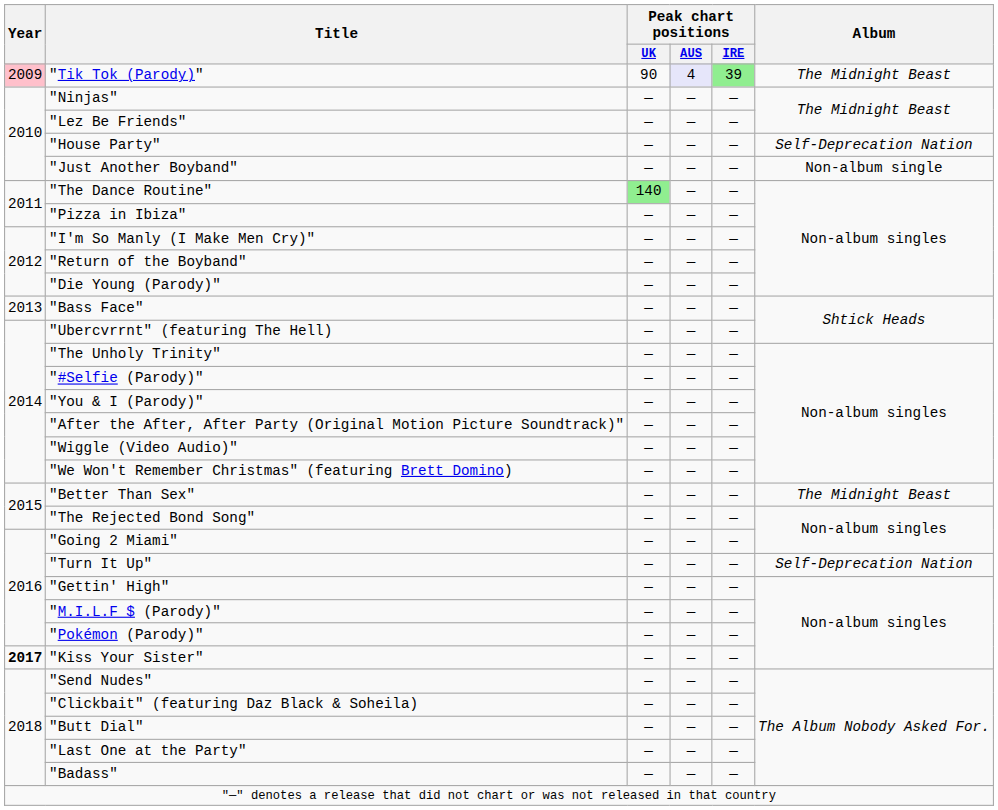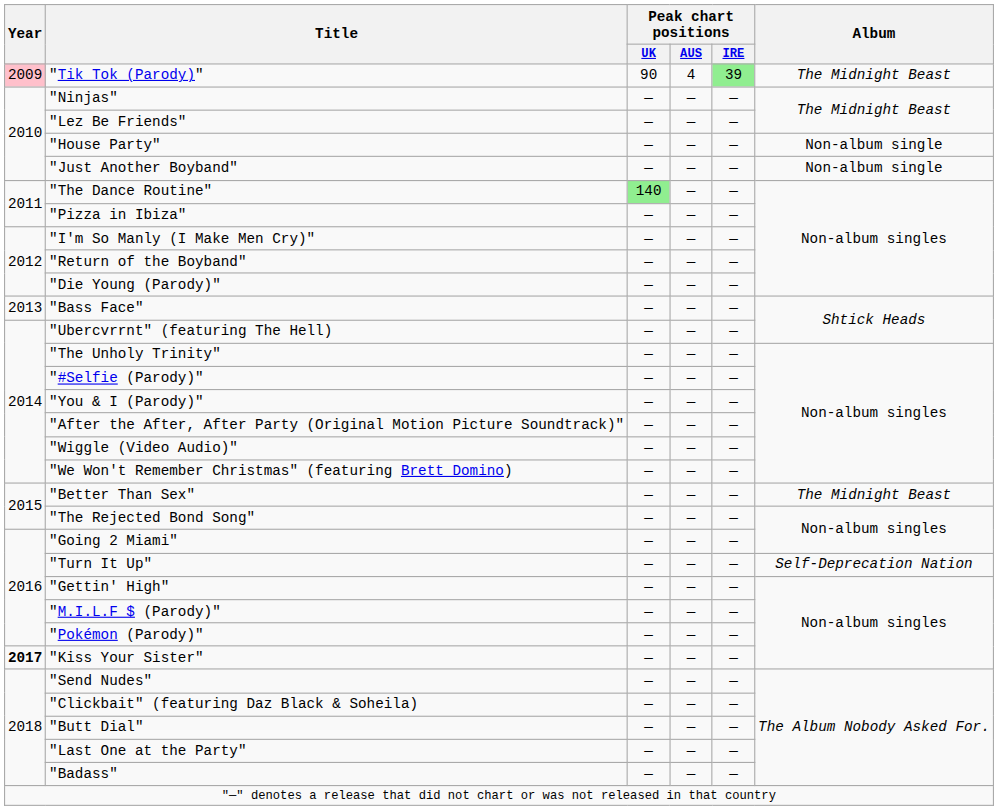 <table class="wikitable">
 <tr>
 <th rowspan="2">Year</th>
 <th rowspan="2">Title</th>
 <th colspan="3">Peak chart positions</th>
 <th rowspan="2">Album</th>
 </tr>
 <tr>
 <th style="width:3em;font-size:85%"><a href='#'>UK</a><br></th>
 <th style="width:3em;font-size:85%"><a href='#'>AUS</a><br></th>
 <th style="width:3em;font-size:85%"><a href='#'>IRE</a><br></th>
 </tr>
 <tr>
 <td style="background: pink;">2009</td>
 <td>"<a href='#'>Tik Tok (Parody)</a>"</td>
 <td align=center>90</td>
-<td align=center style="background: lavender;">4</td>
+<td align=center>4</td>
 <td align=center style="background: lightgreen;">39</td>
 <td style="text-align:center;"><em>The Midnight Beast</em></td>
 </tr>
 <tr>
 <td rowspan="4">2010</td>
 <td>"Ninjas"</td>
 <td align=center>—</td>
 <td align=center>—</td>
 <td align=center>—</td>
 <td rowspan="2" style="text-align:center;"><em>The Midnight Beast</em></td>
 </tr>
 <tr>
 <td>"Lez Be Friends"</td>
 <td align=center>—</td>
 <td align=center>—</td>
 <td align=center>—</td>
 </tr>
 <tr>
 <td>"House Party"</td>
 <td align=center>—</td>
 <td align=center>—</td>
 <td align=center>—</td>
-<td style="text-align:center;"><em>Self-Deprecation Nation</em></td>
+<td style="text-align:center;">Non-album single</td>
 </tr>
 <tr>
 <td>"Just Another Boyband"</td>
 <td align=center>—</td>
 <td align=center>—</td>
 <td align=center>—</td>
 <td style="text-align:center;">Non-album single</td>
 </tr>
 <tr>
 <td rowspan="2">2011</td>
 <td>"The Dance Routine"</td>
 <td align=center style="background: lightgreen;">140</td>
 <td align=center>—</td>
 <td align=center>—</td>
 <td rowspan="5" style="text-align:center;">Non-album singles</td>
 </tr>
 <tr>
 <td>"Pizza in Ibiza"</td>
 <td align=center>—</td>
 <td align=center>—</td>
 <td align=center>—</td>
 </tr>
 <tr>
 <td rowspan="3">2012</td>
 <td>"I'm So Manly (I Make Men Cry)"</td>
 <td align=center>—</td>
 <td align=center>—</td>
 <td align=center>—</td>
 </tr>
 <tr>
 <td>"Return of the Boyband"</td>
 <td align=center>—</td>
 <td align=center>—</td>
 <td align=center>—</td>
 </tr>
 <tr>
 <td>"Die Young (Parody)"</td>
 <td align=center>—</td>
 <td align=center>—</td>
 <td align=center>—</td>
 </tr>
 <tr>
 <td>2013</td>
 <td>"Bass Face"</td>
 <td align=center>—</td>
 <td align=center>—</td>
 <td align=center>—</td>
 <td rowspan="2" style="text-align:center;"><em>Shtick Heads</em></td>
 </tr>
 <tr>
 <td rowspan="7">2014</td>
 <td>"Ubercvrrnt" (featuring The Hell)</td>
 <td align=center>—</td>
 <td align=center>—</td>
 <td align=center>—</td>
 </tr>
 <tr>
 <td>"The Unholy Trinity"</td>
 <td align=center>—</td>
 <td align=center>—</td>
 <td align=center>—</td>
 <td rowspan="6" style="text-align:center;">Non-album singles</td>
 </tr>
 <tr>
 <td>"<a href='#'>#Selfie</a> (Parody)"</td>
 <td align=center>—</td>
 <td align=center>—</td>
 <td align=center>—</td>
 </tr>
 <tr>
 <td>"You & I (Parody)"</td>
 <td align=center>—</td>
 <td align=center>—</td>
 <td align=center>—</td>
 </tr>
 <tr>
 <td>"After the After, After Party (Original Motion Picture Soundtrack)"</td>
 <td align=center>—</td>
 <td align=center>—</td>
 <td align=center>—</td>
 </tr>
 <tr>
 <td>"Wiggle (Video Audio)"</td>
 <td align=center>—</td>
 <td align=center>—</td>
 <td align=center>—</td>
 </tr>
 <tr>
 <td>"We Won't Remember Christmas" (featuring <a href='#'>Brett Domino</a>)</td>
 <td align=center>—</td>
 <td align=center>—</td>
 <td align=center>—</td>
 </tr>
 <tr>
 <td rowspan="2">2015</td>
 <td>"Better Than Sex"</td>
 <td align=center>—</td>
 <td align=center>—</td>
 <td align=center>—</td>
 <td style="text-align:center;"><em>The Midnight Beast</em></td>
 </tr>
 <tr>
 <td>"The Rejected Bond Song"</td>
 <td align=center>—</td>
 <td align=center>—</td>
 <td align=center>—</td>
 <td rowspan="2" style="text-align:center;">Non-album singles</td>
 </tr>
 <tr>
 <td rowspan="5">2016</td>
 <td>"Going 2 Miami"</td>
 <td align=center>—</td>
 <td align=center>—</td>
 <td align=center>—</td>
 </tr>
 <tr>
 <td>"Turn It Up"</td>
 <td align=center>—</td>
 <td align=center>—</td>
 <td align=center>—</td>
 <td style="text-align:center;"><em>Self-Deprecation Nation</em></td>
 </tr>
 <tr>
 <td>"Gettin' High"</td>
 <td align=center>—</td>
 <td align=center>—</td>
 <td align=center>—</td>
 <td rowspan="4" style="text-align:center;">Non-album singles</td>
 </tr>
 <tr>
 <td>"<a href='#'>M.I.L.F $</a> (Parody)"</td>
 <td align=center>—</td>
 <td align=center>—</td>
 <td align=center>—</td>
 </tr>
 <tr>
 <td>"<a href='#'>Pokémon</a> (Parody)"</td>
 <td align=center>—</td>
 <td align=center>—</td>
 <td align=center>—</td>
 </tr>
 <tr>
 <td><strong>2017</strong></td>
 <td>"Kiss Your Sister"</td>
 <td align=center>—</td>
 <td align=center>—</td>
 <td align=center>—</td>
 </tr>
 <tr>
 <td rowspan="5">2018</td>
 <td>"Send Nudes"</td>
 <td align=center>—</td>
 <td align=center>—</td>
 <td align=center>—</td>
 <td rowspan="5" style="text-align:center;"><em>The Album Nobody Asked For.</em></td>
 </tr>
 <tr>
 <td>"Clickbait" (featuring Daz Black & Soheila)</td>
 <td align=center>—</td>
 <td align=center>—</td>
 <td align=center>—</td>
 </tr>
 <tr>
 <td>"Butt Dial"</td>
 <td align=center>—</td>
 <td align=center>—</td>
 <td align=center>—</td>
 </tr>
 <tr>
 <td>"Last One at the Party"</td>
 <td align=center>—</td>
 <td align=center>—</td>
 <td align=center>—</td>
 </tr>
 <tr>
 <td>"Badass"</td>
 <td align=center>—</td>
 <td align=center>—</td>
 <td align=center>—</td>
 </tr>
 <tr>
 <td style="text-align:center; font-size:85%;" colspan=6 align=center>"—" denotes a release that did not chart or was not released in that country</td>
 </tr>
 </table>
